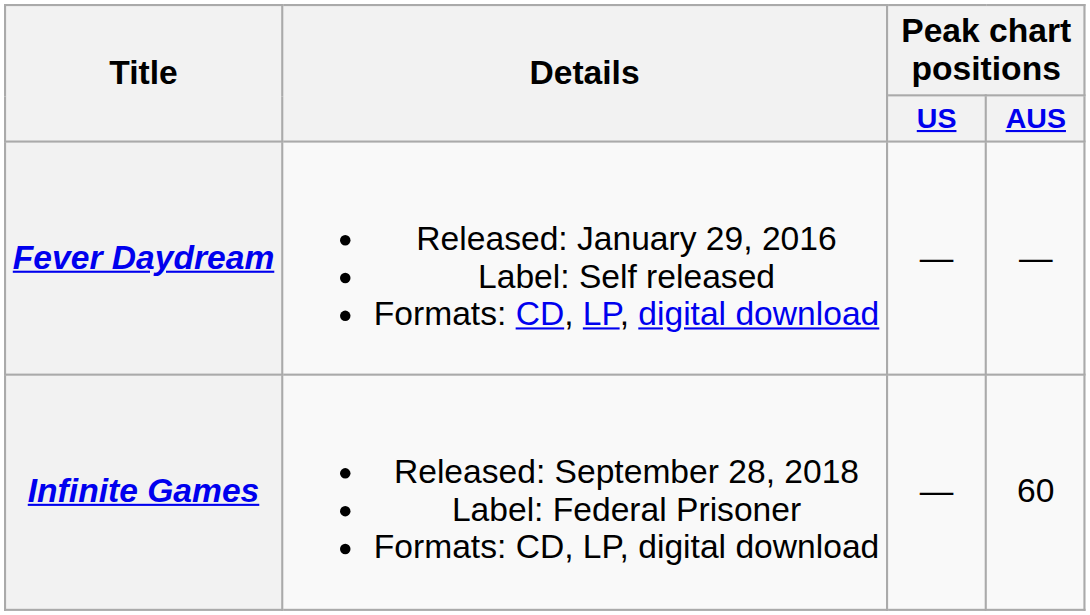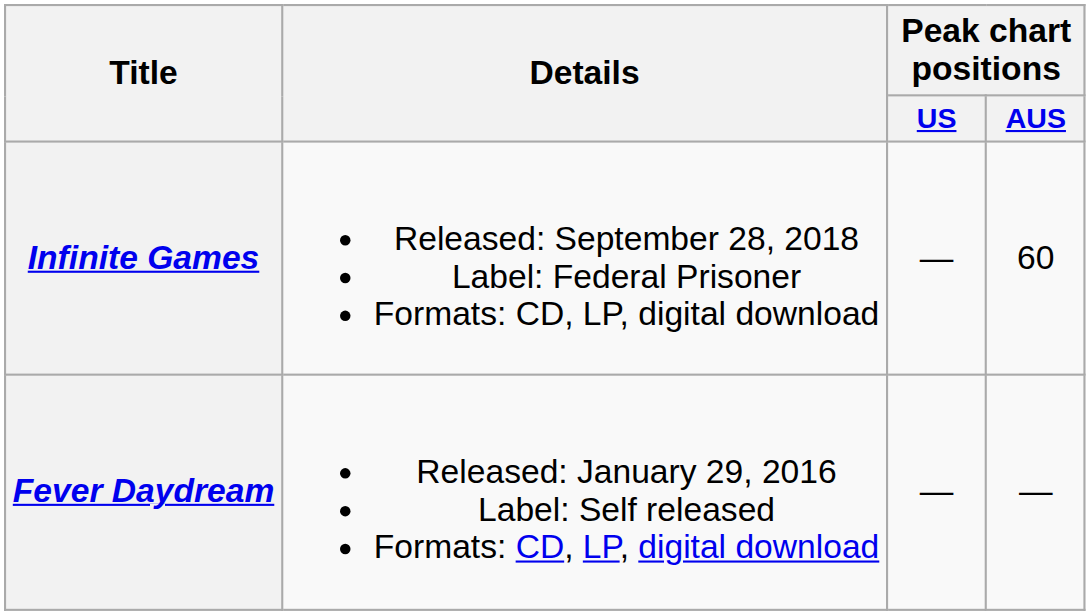 <table class="wikitable plainrowheaders" style="text-align:center">
 <tr>
 <th scope="col" rowspan="2">Title</th>
 <th scope="col" rowspan="2">Details</th>
 <th colspan="2">Peak chart positions</th>
 </tr>
 <tr>
 <th scope="col" style="width:3em;font-size:85%;"><a href='#'>US</a><br></th>
 <th scope="col" style="width:3em;font-size:85%;"><a href='#'>AUS</a><br></th>
 </tr>
 <tr>
+<th scope="row"><em><a href='#'>Infinite Games</a></em></th>
+<td><br><ul><li>Released: September 28, 2018</li><li>Label: Federal Prisoner</li><li>Formats: CD, LP, digital download</li></ul></td>
+<td>—</td>
+<td>60</td>
+</tr>
+<tr>
 <th scope="row"><em><a href='#'>Fever Daydream</a></em></th>
 <td><br><ul><li>Released: January 29, 2016</li><li>Label: Self released</li><li>Formats: <a href='#'>CD</a>, <a href='#'>LP</a>, <a href='#'>digital download</a></li></ul></td>
 <td>—</td>
 <td>—</td>
 </tr>
-<tr>
-<th scope="row"><em><a href='#'>Infinite Games</a></em></th>
-<td><br><ul><li>Released: September 28, 2018</li><li>Label: Federal Prisoner</li><li>Formats: CD, LP, digital download</li></ul></td>
-<td>—</td>
-<td>60</td>
-</tr>
 </table>
